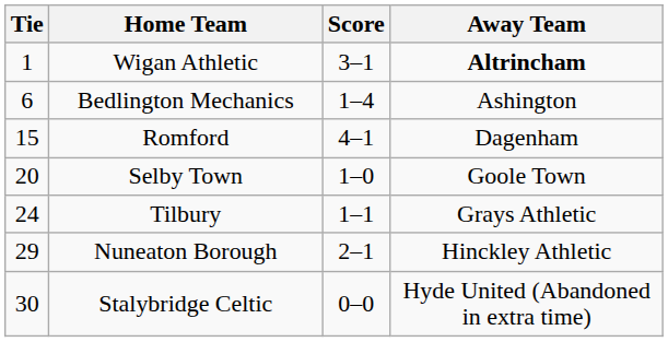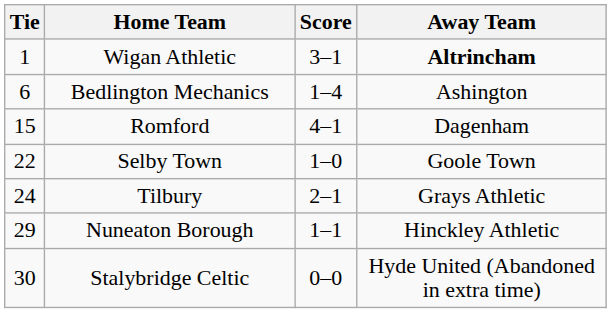 <table class="wikitable" style="text-align:center;">
 <tr>
 <th width=20>Tie</th>
 <th width=175>Home Team</th>
 <th width=20>Score</th>
 <th width=175>Away Team</th>
 </tr>
 <tr>
 <td>1</td>
 <td>Wigan Athletic</td>
 <td>3–1</td>
 <td><strong>Altrincham</strong></td>
 </tr>
 <tr>
 <td>6</td>
 <td>Bedlington Mechanics</td>
 <td>1–4</td>
 <td>Ashington</td>
 </tr>
 <tr>
 <td>15</td>
 <td>Romford</td>
 <td>4–1</td>
 <td>Dagenham</td>
 </tr>
 <tr>
-<td>20</td>
+<td>22</td>
 <td>Selby Town</td>
 <td>1–0</td>
 <td>Goole Town</td>
 </tr>
 <tr>
 <td>24</td>
 <td>Tilbury</td>
-<td>1–1</td>
+<td>2–1</td>
 <td>Grays Athletic</td>
 </tr>
 <tr>
 <td>29</td>
 <td>Nuneaton Borough</td>
-<td>2–1</td>
+<td>1–1</td>
 <td>Hinckley Athletic</td>
 </tr>
 <tr>
 <td>30</td>
 <td>Stalybridge Celtic</td>
 <td>0–0</td>
 <td>Hyde United (Abandoned in extra time)</td>
 </tr>
 </table>
